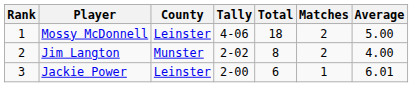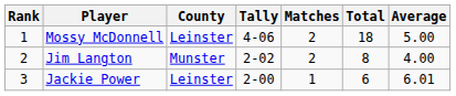 <table class="wikitable">
 <tr>
 <th>Rank</th>
 <th>Player</th>
 <th>County</th>
 <th>Tally</th>
+<th>Matches</th>
 <th>Total</th>
-<th>Matches</th>
 <th>Average</th>
 </tr>
 <tr>
 <td rowspan=1 align=center>1</td>
 <td><a href='#'>Mossy McDonnell</a></td>
 <td><a href='#'>Leinster</a></td>
 <td align=center>4-06</td>
+<td align=center>2</td>
 <td align=center>18</td>
-<td align=center>2</td>
 <td align=center>5.00</td>
 </tr>
 <tr>
 <td rowspan=1 align=center>2</td>
 <td><a href='#'>Jim Langton</a></td>
 <td><a href='#'>Munster</a></td>
 <td align=center>2-02</td>
+<td align=center>2</td>
 <td align=center>8</td>
-<td align=center>2</td>
 <td align=center>4.00</td>
 </tr>
 <tr>
 <td rowspan=1 align=center>3</td>
 <td><a href='#'>Jackie Power</a></td>
 <td><a href='#'>Leinster</a></td>
 <td align=center>2-00</td>
+<td align=center>1</td>
 <td align=center>6</td>
-<td align=center>1</td>
 <td align=center>6.01</td>
 </tr>
 </table>
